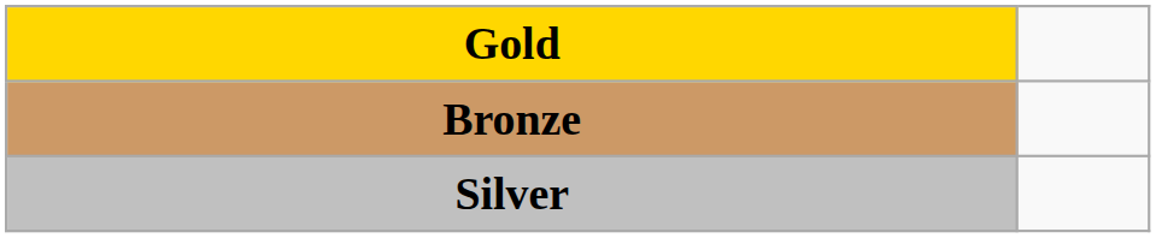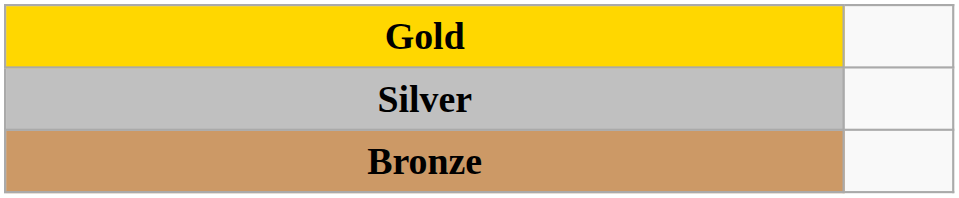 <table class="wikitable" style=" text-align:center; font-size:110%;" width="35%">
 <tr>
 <td bgcolor="gold"><strong>Gold</strong></td>
 <td></td>
 </tr>
 <tr>
+<td bgcolor="silver"><strong>Silver</strong></td>
+<td></td>
+</tr>
+<tr>
 <td bgcolor="cc9966"><strong>Bronze</strong></td>
 <td></td>
 </tr>
-<tr>
-<td bgcolor="silver"><strong>Silver</strong></td>
-<td></td>
-</tr>
 </table>
